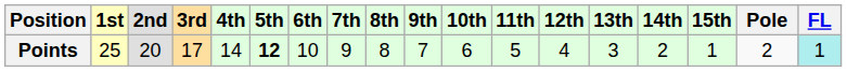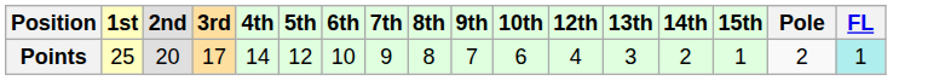 <table class="wikitable" style="font-size: 85%;">
 <tr>
 <th>Position</th>
 <td style="background-color:#ffffbf" align="center"><strong>1st</strong></td>
 <td style="background-color:#dfdfdf" align="center"><strong>2nd</strong></td>
 <td style="background-color:#ffdf9f" align="center"><strong>3rd</strong></td>
 <td style="background-color:#dfffdf" align="center"><strong>4th</strong></td>
 <td style="background-color:#dfffdf" align="center"><strong>5th</strong></td>
 <td style="background-color:#dfffdf" align="center"><strong>6th</strong></td>
 <td style="background-color:#dfffdf" align="center"><strong>7th</strong></td>
 <td style="background-color:#dfffdf" align="center"><strong>8th</strong></td>
 <td style="background-color:#dfffdf" align="center"><strong>9th</strong></td>
 <td style="background-color:#dfffdf" align="center"><strong>10th</strong></td>
-<td style="background-color:#dfffdf" align="center"><strong>11th</strong></td>
 <td style="background-color:#dfffdf" align="center"><strong>12th</strong></td>
 <td style="background-color:#dfffdf" align="center"><strong>13th</strong></td>
 <td style="background-color:#dfffdf" align="center"><strong>14th</strong></td>
 <td style="background-color:#dfffdf" align="center"><strong>15th</strong></td>
 <th> Pole </th>
 <th> <a href='#'>FL</a> </th>
 </tr>
 <tr>
 <th>Points</th>
 <td style="background-color:#ffffbf" align="center">25</td>
 <td style="background-color:#dfdfdf" align="center">20</td>
 <td style="background-color:#ffdf9f" align="center">17</td>
 <td style="background-color:#dfffdf" align="center">14</td>
-<td style="background-color:#dfffdf" align="center"><strong>12</strong></td>
+<td style="background-color:#dfffdf" align="center">12</td>
 <td style="background-color:#dfffdf" align="center">10</td>
 <td style="background-color:#dfffdf" align="center">9</td>
 <td style="background-color:#dfffdf" align="center">8</td>
 <td style="background-color:#dfffdf" align="center">7</td>
 <td style="background-color:#dfffdf" align="center">6</td>
-<td style="background-color:#dfffdf" align="center">5</td>
 <td style="background-color:#dfffdf" align="center">4</td>
 <td style="background-color:#dfffdf" align="center">3</td>
 <td style="background-color:#dfffdf" align="center">2</td>
 <td style="background-color:#dfffdf" align="center">1</td>
 <td align=center>2</td>
 <td align=center style="background: paleturquoise;">1</td>
 </tr>
 </table>
